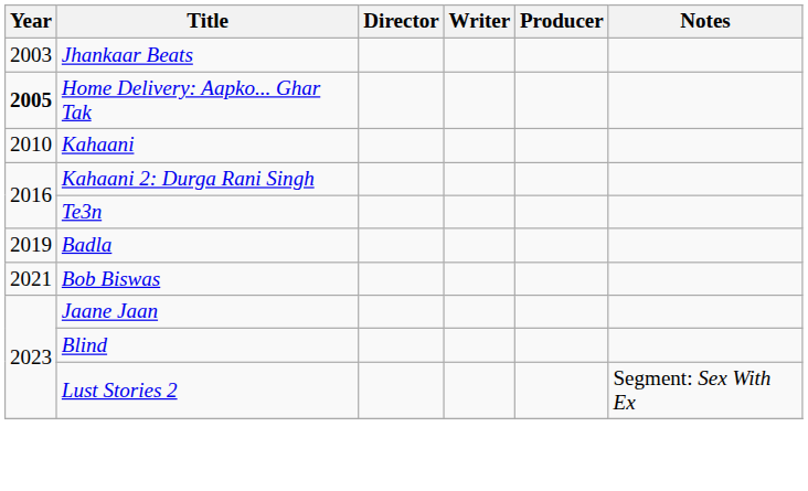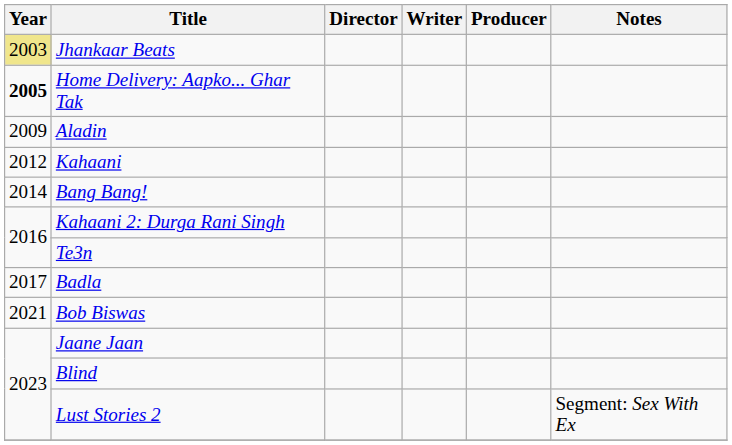 <table class="wikitable">
 <tr>
 <th>Year</th>
 <th>Title</th>
 <th>Director</th>
 <th>Writer</th>
 <th>Producer</th>
 <th>Notes</th>
 </tr>
 <tr>
-<td>2003</td>
+<td style="background: khaki;">2003</td>
 <td><em><a href='#'>Jhankaar Beats</a></em></td>
 <td></td>
 <td></td>
 <td></td>
 <td></td>
 </tr>
 <tr>
 <td><strong>2005</strong></td>
 <td><em><a href='#'>Home Delivery: Aapko... Ghar Tak</a></em></td>
 <td></td>
 <td></td>
 <td></td>
 <td></td>
 </tr>
 <tr>
-<td>2010</td>
+<td>2009</td>
+<td><em><a href='#'>Aladin</a></em></td>
+<td></td>
+<td></td>
+<td></td>
+<td></td>
+</tr>
+<tr>
+<td>2012</td>
 <td><em><a href='#'>Kahaani</a></em></td>
+<td></td>
+<td></td>
+<td></td>
+<td></td>
+</tr>
+<tr>
+<td>2014</td>
+<td><em><a href='#'>Bang Bang!</a></em></td>
 <td></td>
 <td></td>
 <td></td>
 <td></td>
 </tr>
 <tr>
 <td rowspan=2>2016</td>
 <td><em><a href='#'>Kahaani 2: Durga Rani Singh</a></em></td>
 <td></td>
 <td></td>
 <td></td>
 <td></td>
 </tr>
 <tr>
 <td><em><a href='#'>Te3n</a></em></td>
 <td></td>
 <td></td>
 <td></td>
 <td></td>
 </tr>
 <tr>
-<td>2019</td>
+<td>2017</td>
 <td><em><a href='#'>Badla</a></em></td>
 <td></td>
 <td></td>
 <td></td>
 <td></td>
 </tr>
 <tr>
 <td>2021</td>
 <td><em><a href='#'>Bob Biswas</a></em></td>
 <td></td>
 <td></td>
 <td></td>
 <td></td>
 </tr>
 <tr>
 <td rowspan=3>2023</td>
 <td><em><a href='#'>Jaane Jaan</a></em></td>
 <td></td>
 <td></td>
 <td></td>
 <td></td>
 </tr>
 <tr>
 <td><em><a href='#'>Blind</a></em></td>
 <td></td>
 <td></td>
 <td></td>
 <td></td>
 </tr>
 <tr>
 <td><em><a href='#'>Lust Stories 2</a></em></td>
 <td></td>
 <td></td>
 <td></td>
 <td>Segment: <em>Sex With Ex</em></td>
 </tr>
 <tr>
 </tr>
 </table>
